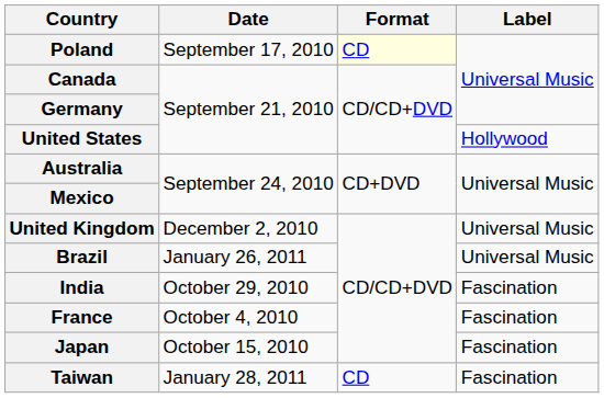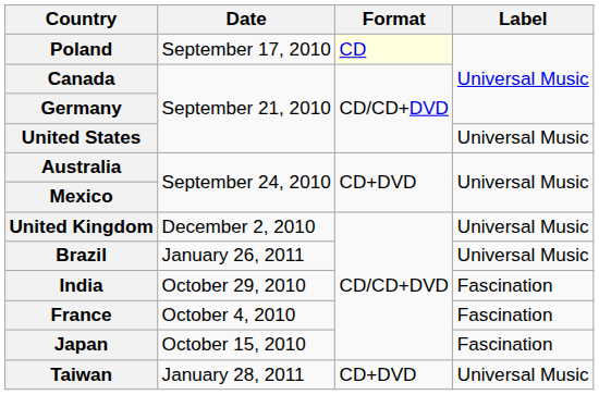 <table class="wikitable plainrowheaders">
 <tr>
 <th>Country</th>
 <th>Date</th>
 <th>Format</th>
 <th>Label</th>
 </tr>
 <tr>
 <th scope="row">Poland</th>
 <td>September 17, 2010</td>
 <td style="background: lightyellow;"><a href='#'>CD</a></td>
 <td rowspan="3"><a href='#'>Universal Music</a></td>
 </tr>
 <tr>
 <th scope="row">Canada</th>
 <td rowspan="3">September 21, 2010</td>
 <td rowspan="3">CD/CD+<a href='#'>DVD</a></td>
 </tr>
 <tr>
 <th scope="row">Germany</th>
 </tr>
 <tr>
 <th scope="row">United States</th>
-<td><a href='#'>Hollywood</a></td>
+<td>Universal Music</td>
 </tr>
 <tr>
 <th scope="row">Australia</th>
 <td rowspan="2">September 24, 2010</td>
 <td rowspan="2">CD+DVD</td>
 <td rowspan="2">Universal Music</td>
 </tr>
 <tr>
 <th scope="row">Mexico</th>
 </tr>
 <tr>
 <th scope="row">United Kingdom</th>
 <td>December 2, 2010</td>
 <td rowspan="5">CD/CD+DVD</td>
 <td>Universal Music</td>
 </tr>
 <tr>
 <th scope="row">Brazil</th>
 <td>January 26, 2011</td>
 <td>Universal Music</td>
 </tr>
 <tr>
 <th scope="row">India</th>
 <td>October 29, 2010</td>
 <td>Fascination</td>
 </tr>
 <tr>
 <th scope="row">France</th>
 <td>October 4, 2010</td>
 <td>Fascination</td>
 </tr>
 <tr>
 <th scope="row">Japan</th>
 <td>October 15, 2010</td>
 <td>Fascination</td>
 </tr>
 <tr>
 <th scope="row">Taiwan</th>
 <td>January 28, 2011</td>
-<td><a href='#'>CD</a></td>
-<td>Fascination</td>
+<td>CD+DVD</td>
+<td>Universal Music</td>
 </tr>
 </table>
